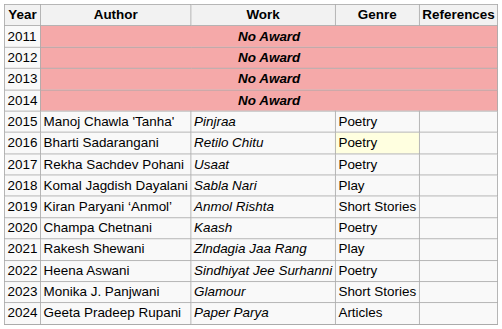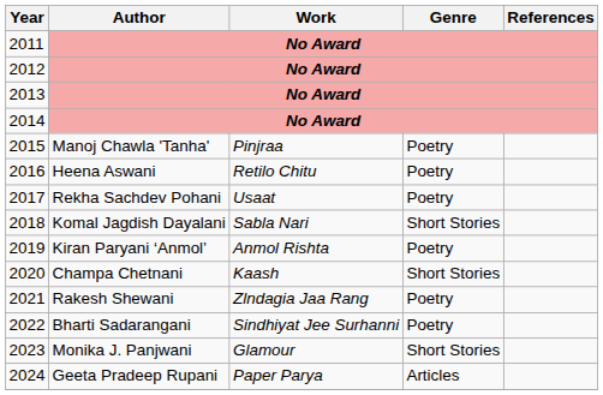 <table class="wikitable">
 <tr>
 <th>Year</th>
 <th>Author</th>
 <th>Work</th>
 <th>Genre</th>
 <th class="unsortable">References</th>
 </tr>
 <tr>
 <td>2011</td>
 <td colspan="4" style="background:#f5a9a9; text-align:center;"><strong><em>No Award</em></strong></td>
 </tr>
 <tr>
 <td>2012</td>
 <td colspan="4" style="background:#f5a9a9; text-align:center;"><strong><em>No Award</em></strong></td>
 </tr>
 <tr>
 <td>2013</td>
 <td colspan="4" style="background:#f5a9a9; text-align:center;"><strong><em>No Award</em></strong></td>
 </tr>
 <tr>
 <td>2014</td>
 <td colspan="4" style="background:#f5a9a9; text-align:center;"><strong><em>No Award</em></strong></td>
 </tr>
 <tr>
 <td>2015</td>
 <td>Manoj Chawla 'Tanha'</td>
 <td><em>Pinjraa</em></td>
 <td>Poetry</td>
 <td></td>
 </tr>
 <tr>
 <td>2016</td>
-<td>Bharti Sadarangani</td>
+<td>Heena Aswani</td>
 <td><em>Retilo Chitu</em></td>
-<td style="background: lightyellow;">Poetry</td>
+<td>Poetry</td>
 <td></td>
 </tr>
 <tr>
 <td>2017</td>
 <td>Rekha Sachdev Pohani</td>
 <td><em>Usaat</em></td>
 <td>Poetry</td>
 <td></td>
 </tr>
 <tr>
 <td>2018</td>
 <td>Komal Jagdish Dayalani</td>
 <td><em>Sabla Nari</em></td>
-<td>Play</td>
+<td>Short Stories</td>
 <td></td>
 </tr>
 <tr>
 <td>2019</td>
 <td>Kiran Paryani ‘Anmol’</td>
 <td><em>Anmol Rishta</em></td>
-<td>Short Stories</td>
+<td>Poetry</td>
 <td></td>
 </tr>
 <tr>
 <td>2020</td>
 <td>Champa Chetnani</td>
 <td><em>Kaash</em></td>
-<td>Poetry</td>
+<td>Short Stories</td>
 <td></td>
 </tr>
 <tr>
 <td>2021</td>
 <td>Rakesh Shewani</td>
 <td><em>Zlndagia Jaa Rang</em></td>
-<td>Play</td>
+<td>Poetry</td>
 <td></td>
 </tr>
 <tr>
 <td>2022</td>
-<td>Heena Aswani</td>
+<td>Bharti Sadarangani</td>
 <td><em>Sindhiyat Jee Surhanni</em></td>
 <td>Poetry</td>
 <td></td>
 </tr>
 <tr>
 <td>2023</td>
 <td>Monika J. Panjwani</td>
 <td><em>Glamour</em></td>
 <td>Short Stories</td>
 <td></td>
 </tr>
 <tr>
 <td>2024</td>
 <td>Geeta Pradeep Rupani</td>
 <td><em>Paper Parya</em></td>
 <td>Articles</td>
 <td></td>
 </tr>
 <tr>
 </tr>
 </table>
